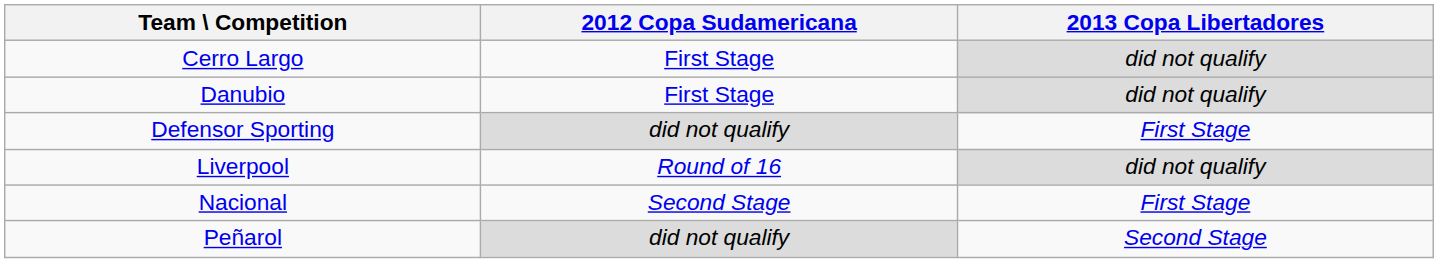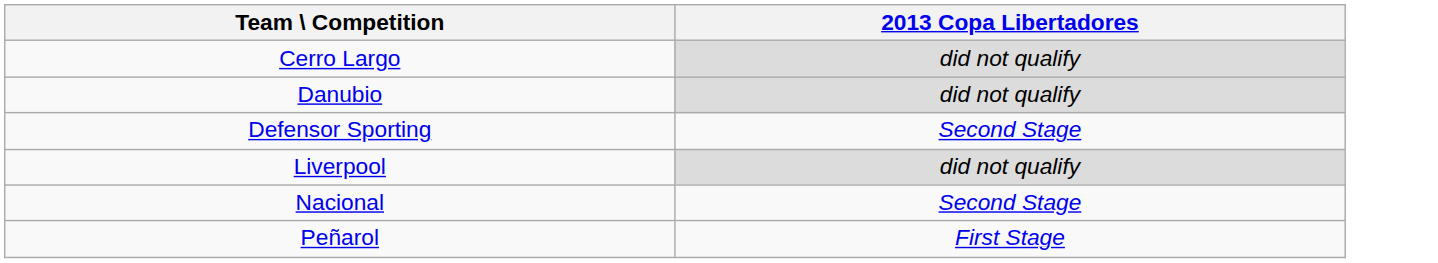 <table class="wikitable">
 <tr>
 <th width=20%>Team \ Competition</th>
-<th width=20%><a href='#'>2012 Copa Sudamericana</a></th>
 <th width=20%><a href='#'>2013 Copa Libertadores</a></th>
 </tr>
 <tr style="text-align:center;">
 <td><a href='#'>Cerro Largo</a></td>
-<td><a href='#'>First Stage</a></td>
 <td style="background:#dcdcdc;"><em>did not qualify</em></td>
 </tr>
 <tr style="text-align:center;">
 <td><a href='#'>Danubio</a></td>
-<td><a href='#'>First Stage</a></td>
 <td style="background:#dcdcdc;"><em>did not qualify</em></td>
 </tr>
 <tr style="text-align:center;">
 <td><a href='#'>Defensor Sporting</a></td>
-<td style="background:#dcdcdc;"><em>did not qualify</em></td>
-<td><em><a href='#'>First Stage</a></em></td>
+<td><em><a href='#'>Second Stage</a></em></td>
 </tr>
 <tr style="text-align:center;">
 <td><a href='#'>Liverpool</a></td>
-<td><em><a href='#'>Round of 16</a></em></td>
 <td style="background:#dcdcdc;"><em>did not qualify</em></td>
 </tr>
 <tr style="text-align:center;">
 <td><a href='#'>Nacional</a></td>
 <td><em><a href='#'>Second Stage</a></em></td>
-<td><em><a href='#'>First Stage</a></em></td>
 </tr>
 <tr style="text-align:center;">
 <td><a href='#'>Peñarol</a></td>
-<td style="background:#dcdcdc;"><em>did not qualify</em></td>
-<td><em><a href='#'>Second Stage</a></em></td>
+<td><em><a href='#'>First Stage</a></em></td>
 </tr>
 </table>
